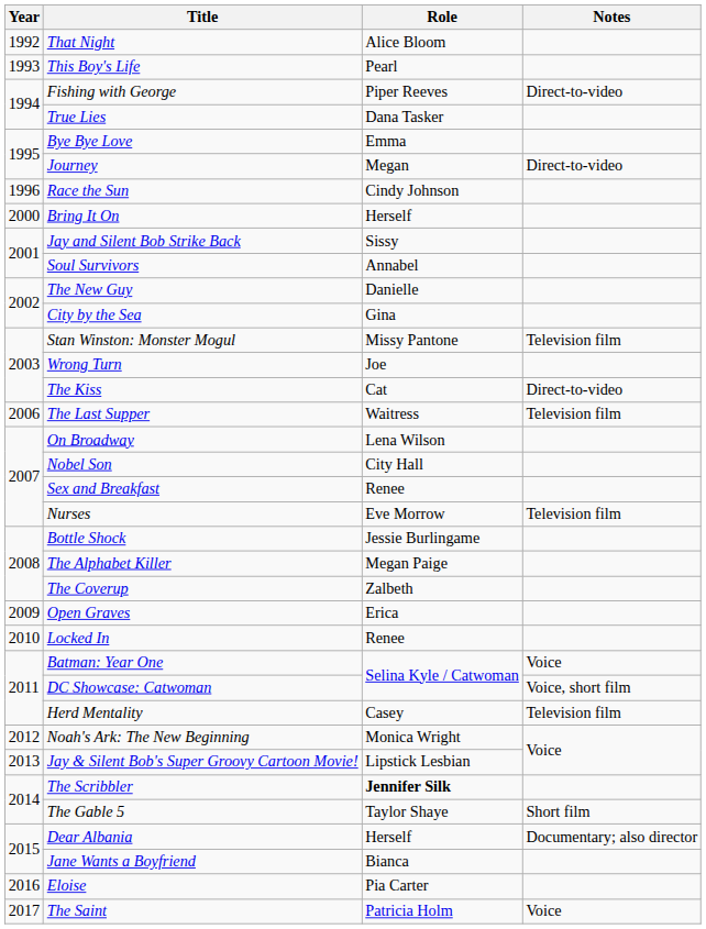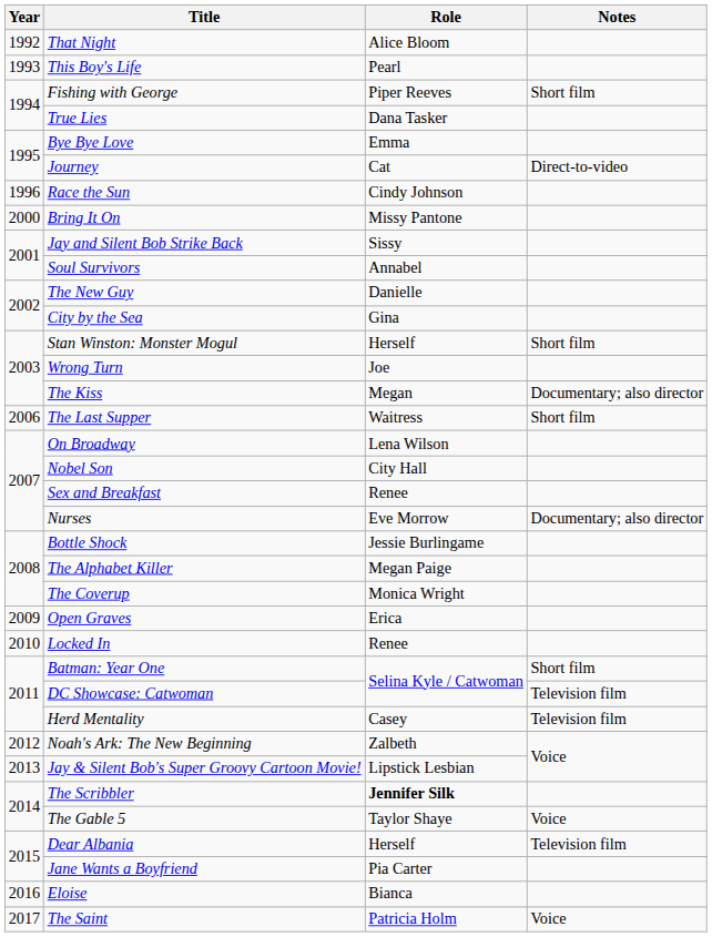 <table class="wikitable sortable">
 <tr>
 <th>Year</th>
 <th>Title</th>
 <th>Role</th>
 <th class="unsortable">Notes</th>
 </tr>
 <tr>
 <td>1992</td>
 <td><em><a href='#'>That Night</a></em></td>
 <td>Alice Bloom</td>
 <td></td>
 </tr>
 <tr>
 <td>1993</td>
 <td><em><a href='#'>This Boy's Life</a></em></td>
 <td>Pearl</td>
 <td></td>
 </tr>
 <tr>
 <td rowspan=2>1994</td>
 <td><em>Fishing with George</em></td>
 <td>Piper Reeves</td>
-<td>Direct-to-video</td>
+<td>Short film</td>
 </tr>
 <tr>
 <td><em><a href='#'>True Lies</a></em></td>
 <td>Dana Tasker</td>
 <td></td>
 </tr>
 <tr>
 <td rowspan=2>1995</td>
 <td><em><a href='#'>Bye Bye Love</a></em></td>
 <td>Emma</td>
 <td></td>
 </tr>
 <tr>
 <td><em><a href='#'>Journey</a></em></td>
-<td>Megan</td>
+<td>Cat</td>
 <td>Direct-to-video</td>
 </tr>
 <tr>
 <td>1996</td>
 <td><em><a href='#'>Race the Sun</a></em></td>
 <td>Cindy Johnson</td>
 <td></td>
 </tr>
 <tr>
 <td>2000</td>
 <td><em><a href='#'>Bring It On</a></em></td>
-<td>Herself</td>
+<td>Missy Pantone</td>
 <td></td>
 </tr>
 <tr>
 <td rowspan=2>2001</td>
 <td><em><a href='#'>Jay and Silent Bob Strike Back</a></em></td>
 <td>Sissy</td>
 <td></td>
 </tr>
 <tr>
 <td><em><a href='#'>Soul Survivors</a></em></td>
 <td>Annabel</td>
 <td></td>
 </tr>
 <tr>
 <td rowspan=2>2002</td>
 <td><em><a href='#'>The New Guy</a></em></td>
 <td>Danielle</td>
 <td></td>
 </tr>
 <tr>
 <td><em><a href='#'>City by the Sea</a></em></td>
 <td>Gina</td>
 <td></td>
 </tr>
 <tr>
 <td rowspan=3>2003</td>
 <td><em>Stan Winston: Monster Mogul</em></td>
-<td>Missy Pantone</td>
-<td>Television film</td>
+<td>Herself</td>
+<td>Short film</td>
 </tr>
 <tr>
 <td><em><a href='#'>Wrong Turn</a></em></td>
 <td>Joe</td>
 <td></td>
 </tr>
 <tr>
 <td><em><a href='#'>The Kiss</a></em></td>
-<td>Cat</td>
-<td>Direct-to-video</td>
+<td>Megan</td>
+<td>Documentary; also director</td>
 </tr>
 <tr>
 <td>2006</td>
 <td><em><a href='#'>The Last Supper</a></em></td>
 <td>Waitress</td>
-<td>Television film</td>
+<td>Short film</td>
 </tr>
 <tr>
 <td rowspan=4>2007</td>
 <td><em><a href='#'>On Broadway</a></em></td>
 <td>Lena Wilson</td>
 <td></td>
 </tr>
 <tr>
 <td><em><a href='#'>Nobel Son</a></em></td>
 <td>City Hall</td>
 <td></td>
 </tr>
 <tr>
 <td><em><a href='#'>Sex and Breakfast</a></em></td>
 <td>Renee</td>
 <td></td>
 </tr>
 <tr>
 <td><em>Nurses</em></td>
 <td>Eve Morrow</td>
-<td>Television film</td>
+<td>Documentary; also director</td>
 </tr>
 <tr>
 <td rowspan=3>2008</td>
 <td><em><a href='#'>Bottle Shock</a></em></td>
 <td>Jessie Burlingame</td>
 <td></td>
 </tr>
 <tr>
 <td><em><a href='#'>The Alphabet Killer</a></em></td>
 <td>Megan Paige</td>
 <td></td>
 </tr>
 <tr>
 <td><em><a href='#'>The Coverup</a></em></td>
-<td>Zalbeth</td>
+<td>Monica Wright</td>
 <td></td>
 </tr>
 <tr>
 <td>2009</td>
 <td><em><a href='#'>Open Graves</a></em></td>
 <td>Erica</td>
 <td></td>
 </tr>
 <tr>
 <td>2010</td>
 <td><em><a href='#'>Locked In</a></em></td>
 <td>Renee</td>
 <td></td>
 </tr>
 <tr>
 <td rowspan=3>2011</td>
 <td><em><a href='#'>Batman: Year One</a></em></td>
 <td rowspan=2><a href='#'>Selina Kyle / Catwoman</a></td>
-<td>Voice</td>
+<td>Short film</td>
 </tr>
 <tr>
 <td><em><a href='#'>DC Showcase: Catwoman</a></em></td>
-<td>Voice, short film</td>
+<td>Television film</td>
 </tr>
 <tr>
 <td><em>Herd Mentality</em></td>
 <td>Casey</td>
 <td>Television film</td>
 </tr>
 <tr>
 <td>2012</td>
 <td><em>Noah's Ark: The New Beginning</em></td>
-<td>Monica Wright</td>
+<td>Zalbeth</td>
 <td rowspan="2">Voice</td>
 </tr>
 <tr>
 <td>2013</td>
 <td><em><a href='#'>Jay & Silent Bob's Super Groovy Cartoon Movie!</a></em></td>
 <td>Lipstick Lesbian</td>
 </tr>
 <tr>
 <td rowspan=2>2014</td>
 <td><em><a href='#'>The Scribbler</a></em></td>
 <td><strong>Jennifer Silk</strong></td>
 <td></td>
 </tr>
 <tr>
 <td><em>The Gable 5</em></td>
 <td>Taylor Shaye</td>
-<td>Short film</td>
+<td>Voice</td>
 </tr>
 <tr>
 <td rowspan=2>2015</td>
 <td><em><a href='#'>Dear Albania</a></em></td>
 <td>Herself</td>
-<td>Documentary; also director</td>
+<td>Television film</td>
 </tr>
 <tr>
 <td><em><a href='#'>Jane Wants a Boyfriend</a></em></td>
-<td>Bianca</td>
+<td>Pia Carter</td>
 <td></td>
 </tr>
 <tr>
 <td>2016</td>
 <td><em><a href='#'>Eloise</a></em></td>
-<td>Pia Carter</td>
+<td>Bianca</td>
 <td></td>
 </tr>
 <tr>
 <td>2017</td>
 <td><em><a href='#'>The Saint</a></em></td>
 <td><a href='#'>Patricia Holm</a></td>
 <td>Voice</td>
 </tr>
 </table>
